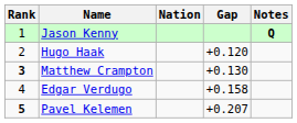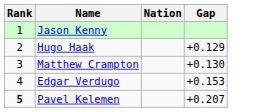 <table class="wikitable sortable" style="text-align:center">
 <tr>
 <th>Rank</th>
 <th>Name</th>
 <th>Nation</th>
 <th>Gap</th>
-<th>Notes</th>
 </tr>
 <tr bgcolor=ccffcc>
 <td>1</td>
 <td align=left><a href='#'>Jason Kenny</a></td>
 <td align=left></td>
 <td></td>
-<td><strong>Q</strong></td>
 </tr>
 <tr>
 <td>2</td>
 <td align=left><a href='#'>Hugo Haak</a></td>
 <td align=left></td>
-<td>+0.120</td>
-<td></td>
+<td>+0.129</td>
 </tr>
 <tr>
-<td><strong>3</strong></td>
+<td>3</td>
 <td align=left><a href='#'>Matthew Crampton</a></td>
 <td align=left></td>
 <td>+0.130</td>
-<td></td>
 </tr>
 <tr>
 <td>4</td>
 <td align=left><a href='#'>Edgar Verdugo</a></td>
 <td align=left></td>
-<td>+0.158</td>
-<td></td>
+<td>+0.153</td>
 </tr>
 <tr>
 <td><strong>5</strong></td>
 <td align=left><a href='#'>Pavel Kelemen</a></td>
 <td align=left></td>
 <td>+0.207</td>
-<td></td>
 </tr>
 </table>
